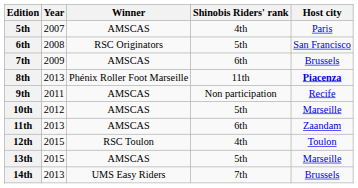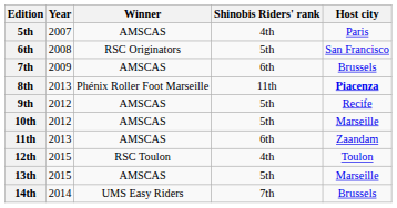 <table class="wikitable">
 <tr>
 <th scope="col">Edition</th>
 <th scope="col">Year</th>
 <th scope="col">Winner</th>
 <th scope="col">Shinobis Riders' rank</th>
 <th scope="col">Host city</th>
 </tr>
 <tr align="center">
 <th>5th</th>
 <td>2007</td>
 <td> AMSCAS</td>
 <td>4th</td>
 <td> <a href='#'>Paris</a></td>
 </tr>
 <tr align="center">
 <th>6th</th>
 <td>2008</td>
 <td> RSC Originators</td>
 <td>5th</td>
 <td> <a href='#'>San Francisco</a></td>
 </tr>
 <tr align="center">
 <th>7th</th>
 <td>2009</td>
 <td> AMSCAS</td>
 <td>6th</td>
 <td> <a href='#'>Brussels</a></td>
 </tr>
 <tr align="center">
 <th>8th</th>
 <td>2013</td>
 <td> Phénix Roller Foot Marseille</td>
 <td>11th</td>
 <td><strong> <a href='#'>Piacenza</a></strong></td>
 </tr>
 <tr align="center">
 <th>9th</th>
-<td>2011</td>
+<td>2012</td>
 <td> AMSCAS</td>
-<td>Non participation</td>
+<td>5th</td>
 <td> <a href='#'>Recife</a></td>
 </tr>
 <tr align="center">
 <th>10th</th>
 <td>2012</td>
 <td> AMSCAS</td>
 <td>5th</td>
 <td> <a href='#'>Marseille</a></td>
 </tr>
 <tr align="center">
 <th>11th</th>
 <td>2013</td>
 <td> AMSCAS</td>
 <td>6th</td>
 <td> <a href='#'>Zaandam</a></td>
 </tr>
 <tr align="center">
 <th>12th</th>
 <td>2015</td>
 <td> RSC Toulon</td>
 <td>4th</td>
 <td> <a href='#'>Toulon</a></td>
 </tr>
 <tr align="center">
 <th>13th</th>
 <td>2015</td>
 <td> AMSCAS</td>
 <td>5th</td>
 <td> <a href='#'>Marseille</a></td>
 </tr>
 <tr align="center">
 <th>14th</th>
-<td>2013</td>
+<td>2014</td>
 <td> UMS Easy Riders</td>
 <td>7th</td>
 <td> <a href='#'>Brussels</a></td>
 </tr>
 </table>
